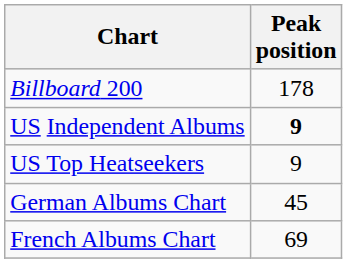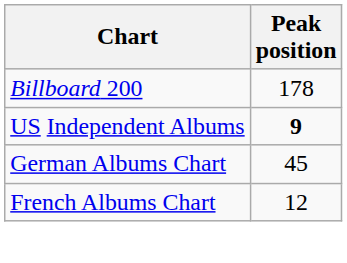 <table class="wikitable">
 <tr>
 <th style="text-align:center;">Chart</th>
 <th style="text-align:center;">Peak<br>position</th>
 </tr>
 <tr>
 <td align="left"><a href='#'><em>Billboard</em> 200</a></td>
 <td style="text-align:center;">178</td>
 </tr>
 <tr>
 <td align="left"><a href='#'>US</a> <a href='#'>Independent Albums</a></td>
 <td style="text-align:center;"><strong>9</strong></td>
 </tr>
 <tr>
-<td align="left"><a href='#'>US Top Heatseekers</a></td>
-<td style="text-align:center;">9</td>
-</tr>
-<tr>
 <td align="left"><a href='#'>German Albums Chart</a></td>
 <td style="text-align:center;">45</td>
 </tr>
 <tr>
 <td align="left"><a href='#'>French Albums Chart</a></td>
-<td style="text-align:center;">69</td>
+<td style="text-align:center;">12</td>
 </tr>
 </table>
